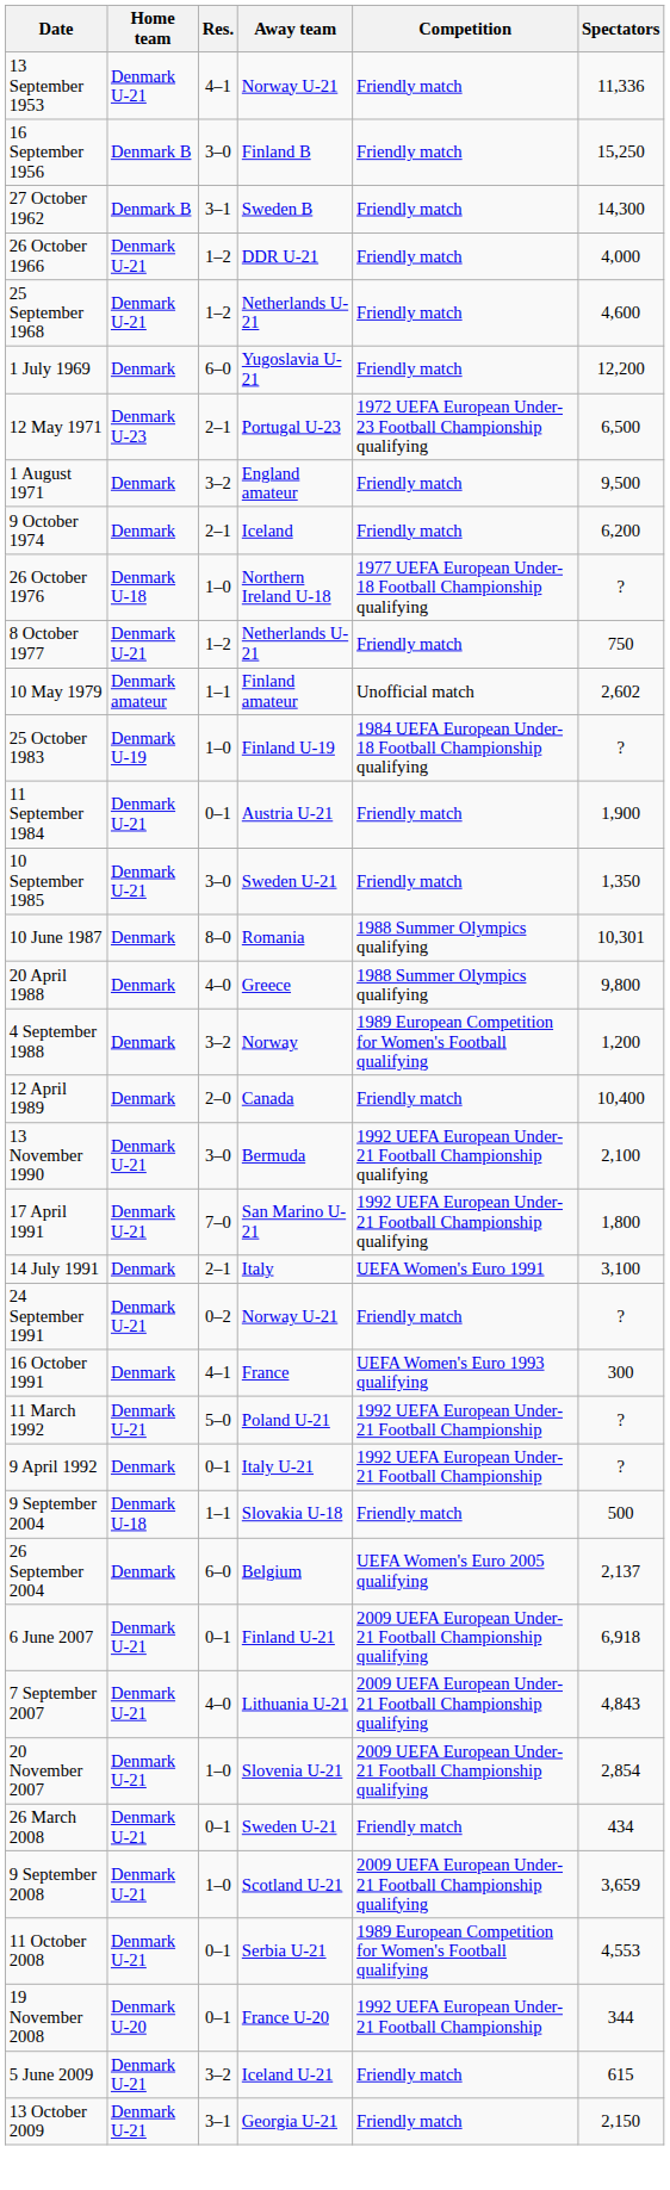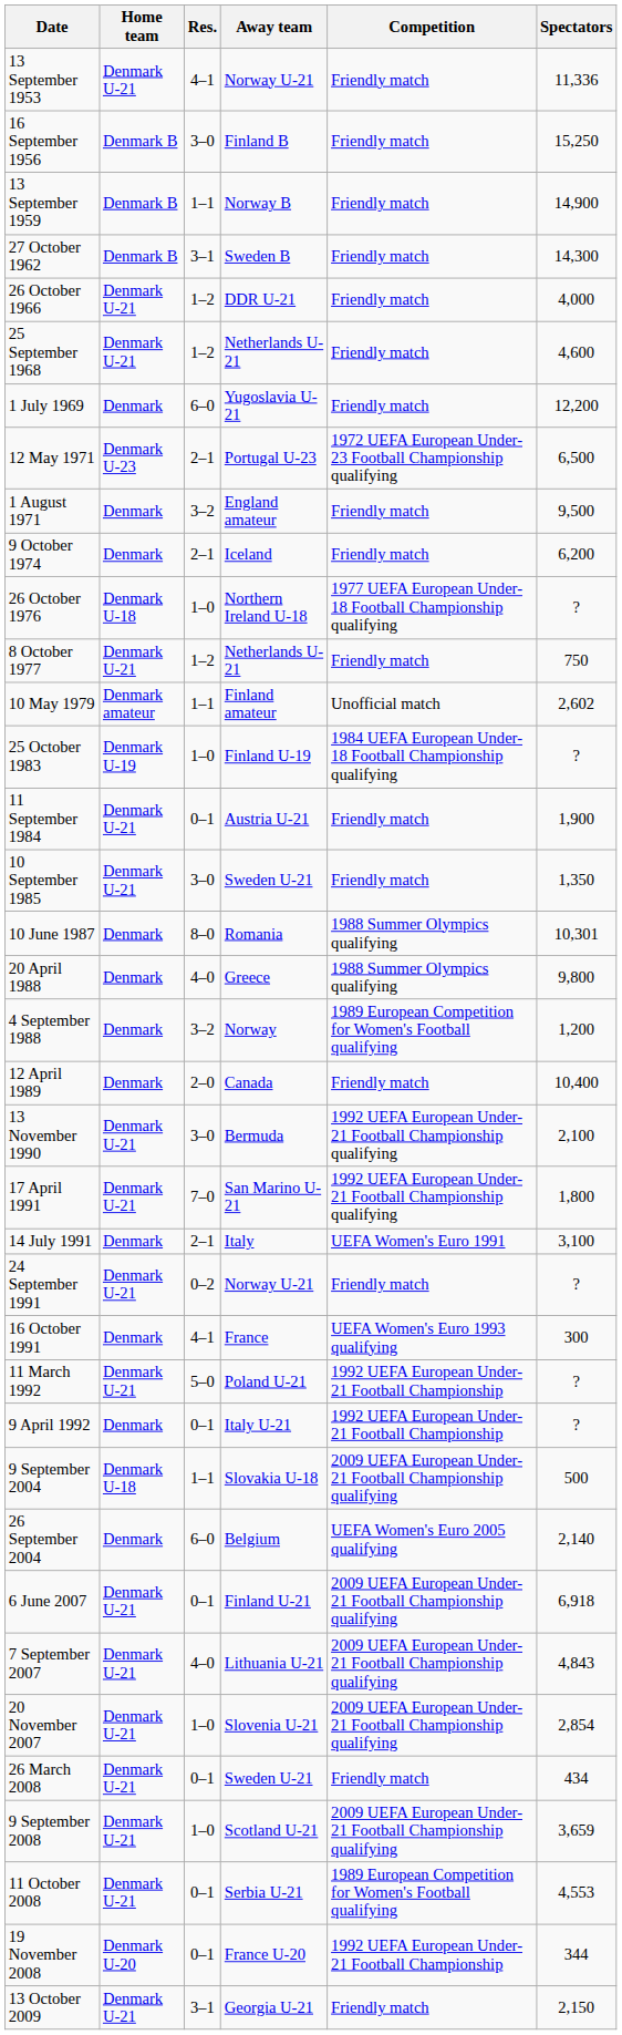 <table class="wikitable" style="text-align: left;">
 <tr>
 <th>Date</th>
 <th>Home team</th>
 <th>Res.</th>
 <th>Away team</th>
 <th>Competition</th>
 <th>Spectators</th>
 </tr>
 <tr>
 <td>13 September 1953</td>
 <td><a href='#'>Denmark U-21</a></td>
 <td style="text-align:center;">4–1</td>
 <td><a href='#'>Norway U-21</a></td>
 <td><a href='#'>Friendly match</a></td>
 <td style="text-align:center;">11,336</td>
 </tr>
 <tr>
 <td>16 September 1956</td>
 <td><a href='#'>Denmark B</a></td>
 <td style="text-align:center;">3–0</td>
 <td><a href='#'>Finland B</a></td>
 <td><a href='#'>Friendly match</a></td>
 <td style="text-align:center;">15,250</td>
+</tr>
+<tr>
+<td>13 September 1959</td>
+<td><a href='#'>Denmark B</a></td>
+<td style="text-align:center;">1–1</td>
+<td><a href='#'>Norway B</a></td>
+<td><a href='#'>Friendly match</a></td>
+<td style="text-align:center;">14,900</td>
 </tr>
 <tr>
 <td>27 October 1962</td>
 <td><a href='#'>Denmark B</a></td>
 <td style="text-align:center;">3–1</td>
 <td><a href='#'>Sweden B</a></td>
 <td><a href='#'>Friendly match</a></td>
 <td style="text-align:center;">14,300</td>
 </tr>
 <tr>
 <td>26 October 1966</td>
 <td><a href='#'>Denmark U-21</a></td>
 <td style="text-align:center;">1–2</td>
 <td><a href='#'>DDR U-21</a></td>
 <td><a href='#'>Friendly match</a></td>
 <td style="text-align:center;">4,000</td>
 </tr>
 <tr>
 <td>25 September 1968</td>
 <td><a href='#'>Denmark U-21</a></td>
 <td style="text-align:center;">1–2</td>
 <td><a href='#'>Netherlands U-21</a></td>
 <td><a href='#'>Friendly match</a></td>
 <td style="text-align:center;">4,600</td>
 </tr>
 <tr>
 <td>1 July 1969</td>
 <td><a href='#'>Denmark</a></td>
 <td style="text-align:center;">6–0</td>
 <td><a href='#'>Yugoslavia U-21</a></td>
 <td><a href='#'>Friendly match</a></td>
 <td style="text-align:center;">12,200</td>
 </tr>
 <tr>
 <td>12 May 1971</td>
 <td><a href='#'>Denmark U-23</a></td>
 <td style="text-align:center;">2–1</td>
 <td><a href='#'>Portugal U-23</a></td>
 <td><a href='#'>1972 UEFA European Under-23 Football Championship</a> qualifying</td>
 <td style="text-align:center;">6,500</td>
 </tr>
 <tr>
 <td>1 August 1971</td>
 <td><a href='#'>Denmark</a></td>
 <td style="text-align:center;">3–2</td>
 <td><a href='#'>England amateur</a></td>
 <td><a href='#'>Friendly match</a></td>
 <td style="text-align:center;">9,500</td>
 </tr>
 <tr>
 <td>9 October 1974</td>
 <td><a href='#'>Denmark</a></td>
 <td style="text-align:center;">2–1</td>
 <td><a href='#'>Iceland</a></td>
 <td><a href='#'>Friendly match</a></td>
 <td style="text-align:center;">6,200</td>
 </tr>
 <tr>
 <td>26 October 1976</td>
 <td><a href='#'>Denmark U-18</a></td>
 <td style="text-align:center;">1–0</td>
 <td><a href='#'>Northern Ireland U-18</a></td>
 <td><a href='#'>1977 UEFA European Under-18 Football Championship</a> qualifying</td>
 <td style="text-align:center;">?</td>
 </tr>
 <tr>
 <td>8 October 1977</td>
 <td><a href='#'>Denmark U-21</a></td>
 <td style="text-align:center;">1–2</td>
 <td><a href='#'>Netherlands U-21</a></td>
 <td><a href='#'>Friendly match</a></td>
 <td style="text-align:center;">750</td>
 </tr>
 <tr>
 <td>10 May 1979</td>
 <td><a href='#'>Denmark amateur</a></td>
 <td style="text-align:center;">1–1</td>
 <td><a href='#'>Finland amateur</a></td>
 <td>Unofficial match</td>
 <td style="text-align:center;">2,602</td>
 </tr>
 <tr>
 <td>25 October 1983</td>
 <td><a href='#'>Denmark U-19</a></td>
 <td style="text-align:center;">1–0</td>
 <td><a href='#'>Finland U-19</a></td>
 <td><a href='#'>1984 UEFA European Under-18 Football Championship</a> qualifying</td>
 <td style="text-align:center;">?</td>
 </tr>
 <tr>
 <td>11 September 1984</td>
 <td><a href='#'>Denmark U-21</a></td>
 <td style="text-align:center;">0–1</td>
 <td><a href='#'>Austria U-21</a></td>
 <td><a href='#'>Friendly match</a></td>
 <td style="text-align:center;">1,900</td>
 </tr>
 <tr>
 <td>10 September 1985</td>
 <td><a href='#'>Denmark U-21</a></td>
 <td style="text-align:center;">3–0</td>
 <td><a href='#'>Sweden U-21</a></td>
 <td><a href='#'>Friendly match</a></td>
 <td style="text-align:center;">1,350</td>
 </tr>
 <tr>
 <td>10 June 1987</td>
 <td><a href='#'>Denmark</a></td>
 <td style="text-align:center;">8–0</td>
 <td><a href='#'>Romania</a></td>
 <td><a href='#'>1988 Summer Olympics</a> qualifying</td>
 <td style="text-align:center;">10,301</td>
 </tr>
 <tr>
 <td>20 April 1988</td>
 <td><a href='#'>Denmark</a></td>
 <td style="text-align:center;">4–0</td>
 <td><a href='#'>Greece</a></td>
 <td><a href='#'>1988 Summer Olympics</a> qualifying</td>
 <td style="text-align:center;">9,800</td>
 </tr>
 <tr>
 <td>4 September 1988</td>
 <td><a href='#'>Denmark</a></td>
 <td style="text-align:center;">3–2</td>
 <td><a href='#'>Norway</a></td>
 <td><a href='#'>1989 European Competition for Women's Football</a> <a href='#'>qualifying</a></td>
 <td style="text-align:center;">1,200</td>
 </tr>
 <tr>
 <td>12 April 1989</td>
 <td><a href='#'>Denmark</a></td>
 <td style="text-align:center;">2–0</td>
 <td><a href='#'>Canada</a></td>
 <td><a href='#'>Friendly match</a></td>
 <td style="text-align:center;">10,400</td>
 </tr>
 <tr>
 <td>13 November 1990</td>
 <td><a href='#'>Denmark U-21</a></td>
 <td style="text-align:center;">3–0</td>
 <td><a href='#'>Bermuda</a></td>
 <td><a href='#'>1992 UEFA European Under-21 Football Championship</a> qualifying</td>
 <td style="text-align:center;">2,100</td>
 </tr>
 <tr>
 <td>17 April 1991</td>
 <td><a href='#'>Denmark U-21</a></td>
 <td style="text-align:center;">7–0</td>
 <td><a href='#'>San Marino U-21</a></td>
 <td><a href='#'>1992 UEFA European Under-21 Football Championship</a> qualifying</td>
 <td style="text-align:center;">1,800</td>
 </tr>
 <tr>
 <td>14 July 1991</td>
 <td><a href='#'>Denmark</a></td>
 <td style="text-align:center;">2–1</td>
 <td><a href='#'>Italy</a></td>
 <td><a href='#'>UEFA Women's Euro 1991</a></td>
 <td style="text-align:center;">3,100</td>
 </tr>
 <tr>
 <td>24 September 1991</td>
 <td><a href='#'>Denmark U-21</a></td>
 <td style="text-align:center;">0–2</td>
 <td><a href='#'>Norway U-21</a></td>
 <td><a href='#'>Friendly match</a></td>
 <td style="text-align:center;">?</td>
 </tr>
 <tr>
 <td>16 October 1991</td>
 <td><a href='#'>Denmark</a></td>
 <td style="text-align:center;">4–1</td>
 <td><a href='#'>France</a></td>
 <td><a href='#'>UEFA Women's Euro 1993</a> <a href='#'>qualifying</a></td>
 <td style="text-align:center;">300</td>
 </tr>
 <tr>
 <td>11 March 1992</td>
 <td><a href='#'>Denmark U-21</a></td>
 <td style="text-align:center;">5–0</td>
 <td><a href='#'>Poland U-21</a></td>
 <td><a href='#'>1992 UEFA European Under-21 Football Championship</a></td>
 <td style="text-align:center;">?</td>
 </tr>
 <tr>
 <td>9 April 1992</td>
 <td><a href='#'>Denmark</a></td>
 <td style="text-align:center;">0–1</td>
 <td><a href='#'>Italy U-21</a></td>
 <td><a href='#'>1992 UEFA European Under-21 Football Championship</a></td>
 <td style="text-align:center;">?</td>
 </tr>
 <tr>
 <td>9 September 2004</td>
 <td><a href='#'>Denmark U-18</a></td>
 <td style="text-align:center;">1–1</td>
 <td><a href='#'>Slovakia U-18</a></td>
-<td><a href='#'>Friendly match</a></td>
+<td><a href='#'>2009 UEFA European Under-21 Football Championship</a> <a href='#'>qualifying</a></td>
 <td style="text-align:center;">500</td>
 </tr>
 <tr>
 <td>26 September 2004</td>
 <td><a href='#'>Denmark</a></td>
 <td style="text-align:center;">6–0</td>
 <td><a href='#'>Belgium</a></td>
 <td><a href='#'>UEFA Women's Euro 2005</a> <a href='#'>qualifying</a></td>
-<td style="text-align:center;">2,137</td>
+<td style="text-align:center;">2,140</td>
 </tr>
 <tr>
 <td>6 June 2007</td>
 <td><a href='#'>Denmark U-21</a></td>
 <td style="text-align:center;">0–1</td>
 <td><a href='#'>Finland U-21</a></td>
 <td><a href='#'>2009 UEFA European Under-21 Football Championship</a> <a href='#'>qualifying</a></td>
 <td style="text-align:center;">6,918</td>
 </tr>
 <tr>
 <td>7 September 2007</td>
 <td><a href='#'>Denmark U-21</a></td>
 <td style="text-align:center;">4–0</td>
 <td><a href='#'>Lithuania U-21</a></td>
 <td><a href='#'>2009 UEFA European Under-21 Football Championship</a> <a href='#'>qualifying</a></td>
 <td style="text-align:center;">4,843</td>
 </tr>
 <tr>
 <td>20 November 2007</td>
 <td><a href='#'>Denmark U-21</a></td>
 <td style="text-align:center;">1–0</td>
 <td><a href='#'>Slovenia U-21</a></td>
 <td><a href='#'>2009 UEFA European Under-21 Football Championship</a> <a href='#'>qualifying</a></td>
 <td style="text-align:center;">2,854</td>
 </tr>
 <tr>
 <td>26 March 2008</td>
 <td><a href='#'>Denmark U-21</a></td>
 <td style="text-align:center;">0–1</td>
 <td><a href='#'>Sweden U-21</a></td>
 <td><a href='#'>Friendly match</a></td>
 <td style="text-align:center;">434</td>
 </tr>
 <tr>
 <td>9 September 2008</td>
 <td><a href='#'>Denmark U-21</a></td>
 <td style="text-align:center;">1–0</td>
 <td><a href='#'>Scotland U-21</a></td>
 <td><a href='#'>2009 UEFA European Under-21 Football Championship</a> <a href='#'>qualifying</a></td>
 <td style="text-align:center;">3,659</td>
 </tr>
 <tr>
 <td>11 October 2008</td>
 <td><a href='#'>Denmark U-21</a></td>
 <td style="text-align:center;">0–1</td>
 <td><a href='#'>Serbia U-21</a></td>
 <td><a href='#'>1989 European Competition for Women's Football</a> <a href='#'>qualifying</a></td>
 <td style="text-align:center;">4,553</td>
 </tr>
 <tr>
 <td>19 November 2008</td>
 <td><a href='#'>Denmark U-20</a></td>
 <td style="text-align:center;">0–1</td>
 <td><a href='#'>France U-20</a></td>
 <td><a href='#'>1992 UEFA European Under-21 Football Championship</a></td>
 <td style="text-align:center;">344</td>
 </tr>
 <tr>
-<td>5 June 2009</td>
-<td><a href='#'>Denmark U-21</a></td>
-<td style="text-align:center;">3–2</td>
-<td><a href='#'>Iceland U-21</a></td>
-<td><a href='#'>Friendly match</a></td>
-<td style="text-align:center;">615</td>
-</tr>
-<tr>
 <td>13 October 2009</td>
 <td><a href='#'>Denmark U-21</a></td>
 <td style="text-align:center;">3–1</td>
 <td><a href='#'>Georgia U-21</a></td>
 <td><a href='#'>Friendly match</a></td>
 <td style="text-align:center;">2,150</td>
 </tr>
 </table>
